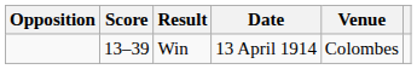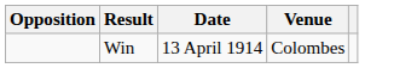 <table class="wikitable sortable">
 <tr>
 <th>Opposition</th>
-<th>Score</th>
 <th>Result</th>
 <th>Date</th>
 <th>Venue</th>
 <th scope="col" class="unsortable"></th>
 </tr>
 <tr>
 <td></td>
-<td align="center">13–39</td>
 <td>Win</td>
 <td align=right>13 April 1914</td>
 <td>Colombes</td>
 <td></td>
 </tr>
 </table>
